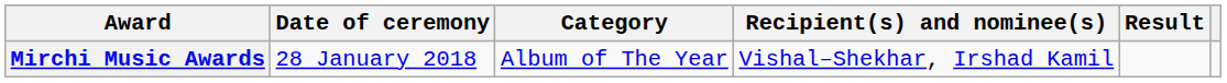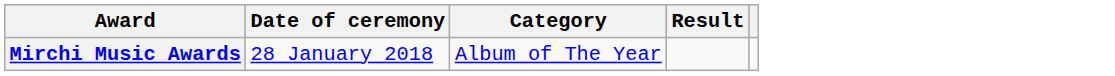 <table class="wikitable plainrowheaders sortable">
 <tr>
 <th scope="col">Award</th>
 <th scope="col">Date of ceremony</th>
 <th scope="col">Category</th>
-<th scope="col">Recipient(s) and nominee(s)</th>
 <th scope="col">Result</th>
 <th scope="col" class="unsortable"></th>
 </tr>
 <tr>
 <th scope="row"><a href='#'>Mirchi Music Awards</a></th>
 <td><a href='#'>28 January 2018</a></td>
 <td><a href='#'>Album of The Year</a></td>
-<td><a href='#'>Vishal–Shekhar</a>, <a href='#'>Irshad Kamil</a></td>
 <td></td>
 <td align="center"></td>
 </tr>
 </table>
